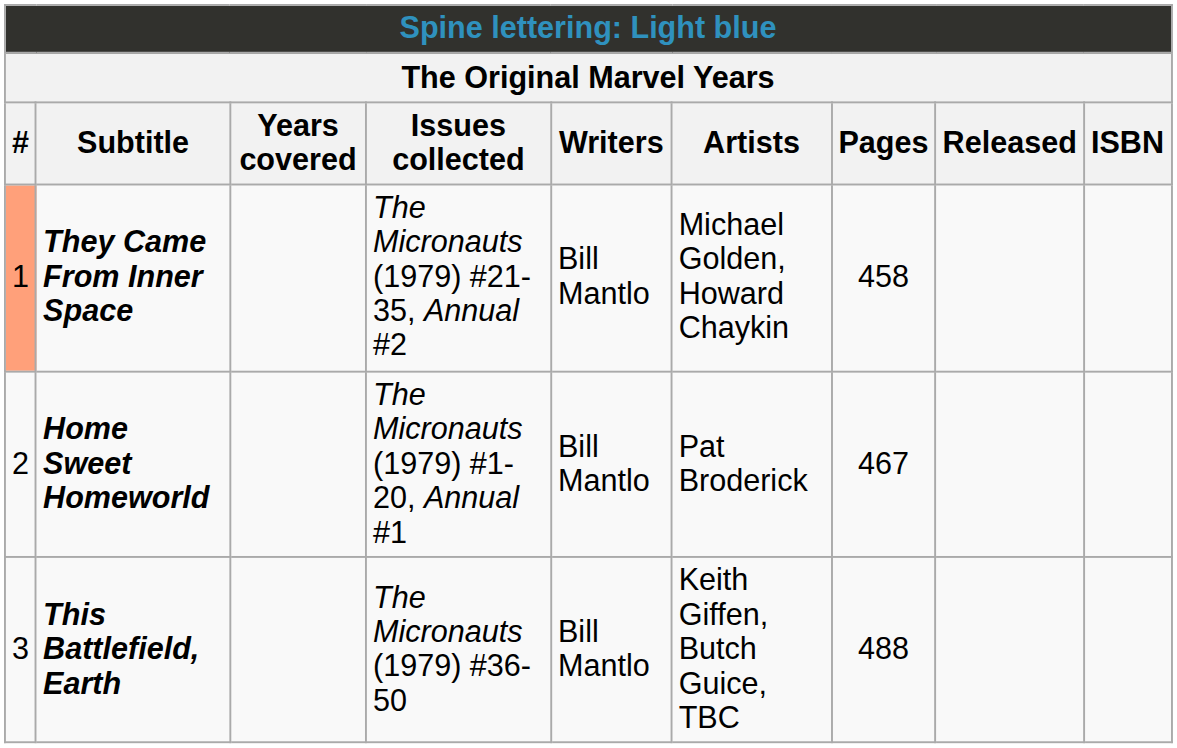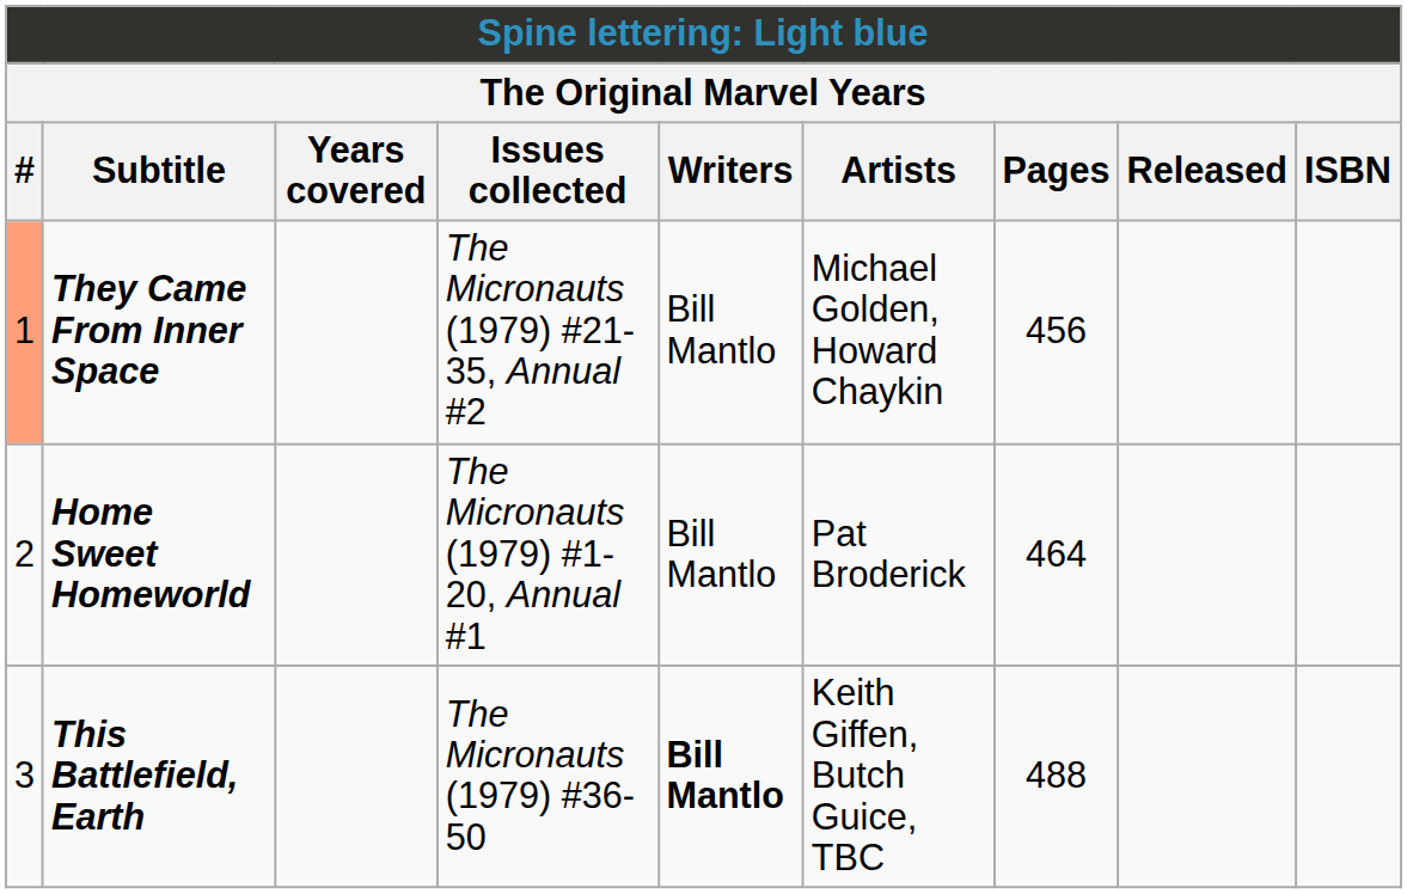 <table class="wikitable sortable" width="98%">
 <tr>
 <th colspan=9 style="background-color: #31312D; color: #2F91BE;">Spine lettering: Light blue</th>
 </tr>
 <tr>
 <th colspan="9">The Original Marvel Years</th>
 </tr>
 <tr>
 <th class="unsortable">#</th>
 <th class="unsortable">Subtitle</th>
 <th>Years covered</th>
 <th class="unsortable">Issues collected</th>
 <th class="unsortable">Writers</th>
 <th class="unsortable">Artists</th>
 <th class="unsortable">Pages</th>
 <th>Released</th>
 <th class="unsortable">ISBN</th>
 </tr>
 <tr>
 <td style="background: lightsalmon;">1</td>
 <td><strong><em>They Came From Inner Space</em></strong></td>
 <td></td>
 <td><em>The Micronauts</em> (1979) #21-35, <em>Annual</em> #2</td>
 <td>Bill Mantlo</td>
 <td>Michael Golden, Howard Chaykin</td>
-<td style="text-align: center;">458</td>
+<td style="text-align: center;">456</td>
 <td></td>
 <td></td>
 </tr>
 <tr>
 <td>2</td>
 <td><strong><em>Home Sweet Homeworld</em></strong></td>
 <td></td>
 <td><em>The Micronauts</em> (1979) #1-20, <em>Annual</em> #1</td>
 <td>Bill Mantlo</td>
 <td>Pat Broderick</td>
-<td style="text-align: center;">467</td>
+<td style="text-align: center;">464</td>
 <td></td>
 <td></td>
 </tr>
 <tr>
 <td>3</td>
 <td><strong><em>This Battlefield, Earth</em></strong></td>
 <td></td>
 <td><em>The Micronauts</em> (1979) #36-50</td>
-<td>Bill Mantlo</td>
+<td><strong>Bill Mantlo</strong></td>
 <td>Keith Giffen, Butch Guice, TBC</td>
 <td style="text-align: center;">488</td>
 <td></td>
 <td></td>
 </tr>
 </table>
